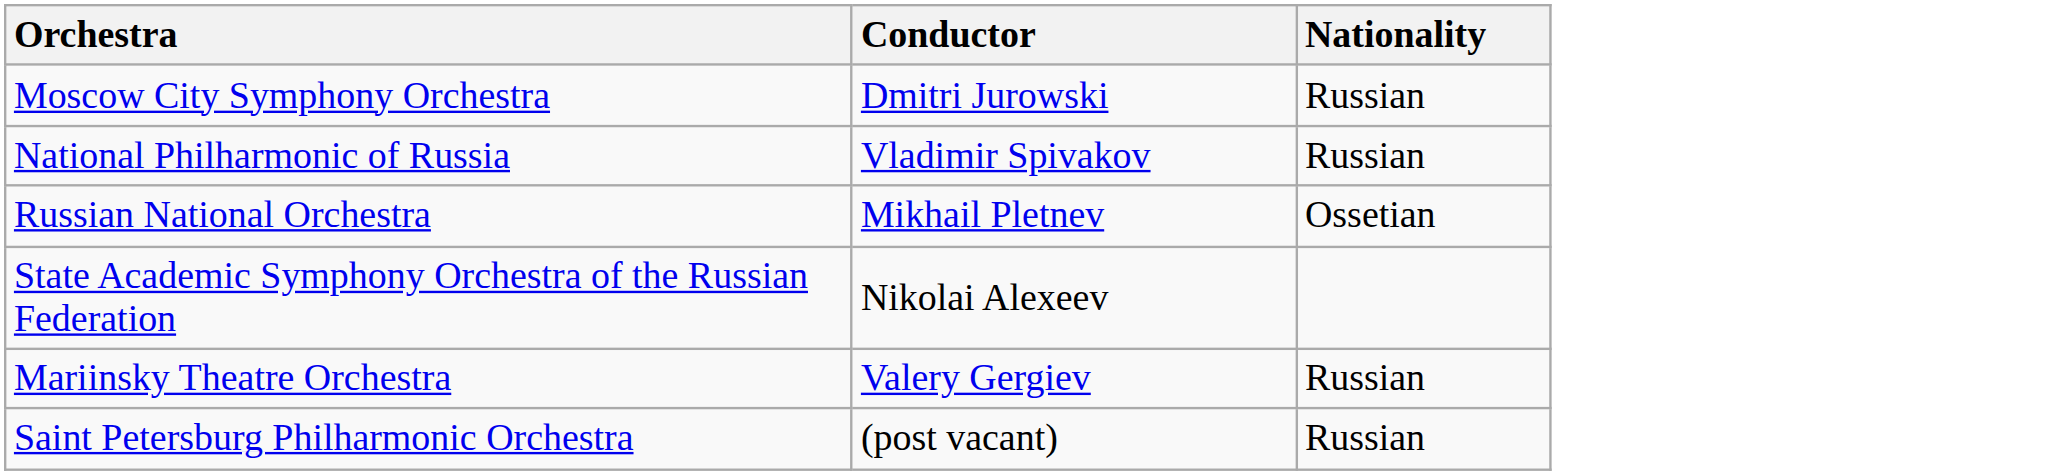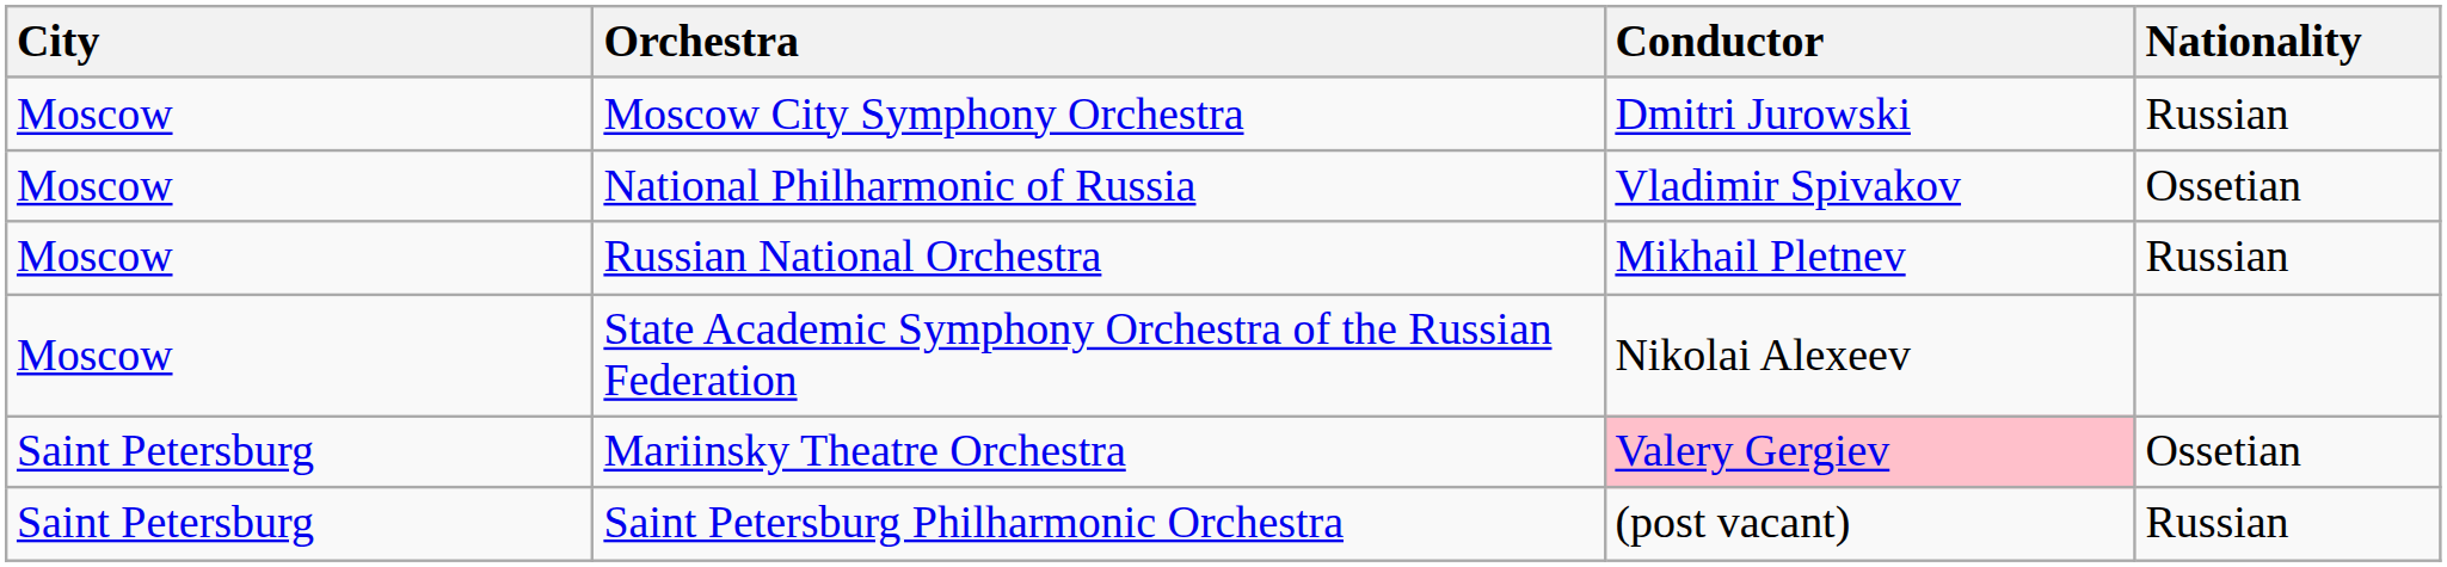 <table class="wikitable">
 <tr>
+<td style="width: 200px; background: #f2f2f2"><strong>City</strong></td>
 <td style="width: 350px; background: #f2f2f2"><strong>Orchestra</strong></td>
 <td style="width: 180px; background: #f2f2f2"><strong>Conductor</strong></td>
 <td style="width: 100px; background: #f2f2f2"><strong>Nationality</strong></td>
 </tr>
 <tr>
+<td><a href='#'>Moscow</a></td>
 <td><a href='#'>Moscow City Symphony Orchestra</a></td>
 <td><a href='#'>Dmitri Jurowski</a></td>
 <td>Russian</td>
 </tr>
 <tr>
+<td><a href='#'>Moscow</a></td>
 <td><a href='#'>National Philharmonic of Russia</a></td>
 <td><a href='#'>Vladimir Spivakov</a></td>
+<td>Ossetian</td>
+</tr>
+<tr>
+<td><a href='#'>Moscow</a></td>
+<td><a href='#'>Russian National Orchestra</a></td>
+<td><a href='#'>Mikhail Pletnev</a></td>
 <td>Russian</td>
 </tr>
 <tr>
-<td><a href='#'>Russian National Orchestra</a></td>
-<td><a href='#'>Mikhail Pletnev</a></td>
-<td>Ossetian</td>
-</tr>
-<tr>
+<td><a href='#'>Moscow</a></td>
 <td><a href='#'>State Academic Symphony Orchestra of the Russian Federation</a></td>
 <td>Nikolai Alexeev</td>
 <td></td>
 </tr>
 <tr>
+<td><a href='#'>Saint Petersburg</a></td>
 <td><a href='#'>Mariinsky Theatre Orchestra</a></td>
-<td><a href='#'>Valery Gergiev</a></td>
-<td>Russian</td>
+<td style="background: pink;"><a href='#'>Valery Gergiev</a></td>
+<td>Ossetian</td>
 </tr>
 <tr>
+<td><a href='#'>Saint Petersburg</a></td>
 <td><a href='#'>Saint Petersburg Philharmonic Orchestra</a></td>
 <td>(post vacant)</td>
 <td>Russian</td>
 </tr>
 </table>
